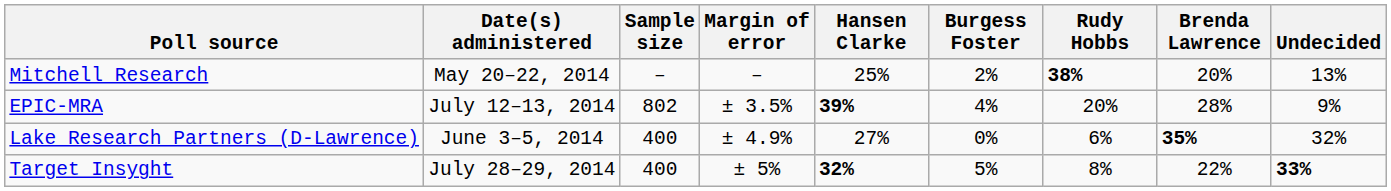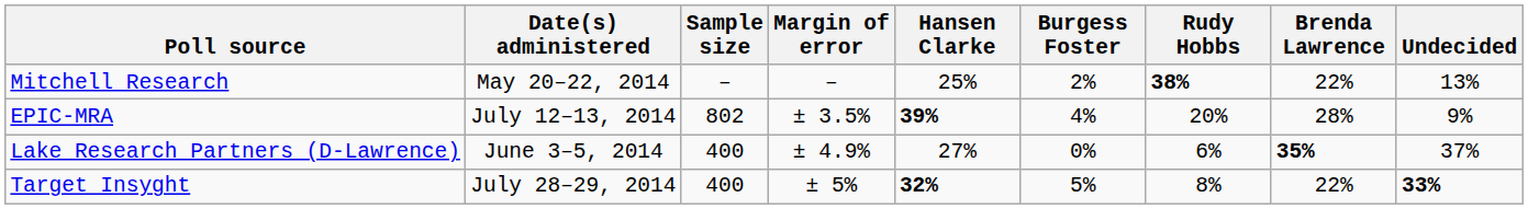 <table class="wikitable">
 <tr valign= bottom>
 <th>Poll source</th>
 <th>Date(s)<br>administered</th>
 <th>Sample<br>size</th>
 <th>Margin of<br>error</th>
 <th style="width:70px;">Hansen<br>Clarke</th>
 <th style="width:70px;">Burgess<br>Foster</th>
 <th style="width:70px;">Rudy<br>Hobbs</th>
 <th style="width:70px;">Brenda<br>Lawrence</th>
 <th style="width:40px;">Undecided</th>
 </tr>
 <tr>
 <td><a href='#'>Mitchell Research</a></td>
 <td align=center>May 20–22, 2014</td>
 <td align=center>–</td>
 <td align=center>–</td>
 <td align=center>25%</td>
 <td align=center>2%</td>
 <td><strong>38%</strong></td>
-<td align=center>20%</td>
+<td align=center>22%</td>
 <td align=center>13%</td>
 </tr>
 <tr>
 <td><a href='#'>EPIC-MRA</a></td>
 <td align=center>July 12–13, 2014</td>
 <td align=center>802</td>
 <td align=center>± 3.5%</td>
 <td><strong>39%</strong></td>
 <td align=center>4%</td>
 <td align=center>20%</td>
 <td align=center>28%</td>
 <td align=center>9%</td>
 </tr>
 <tr>
 <td><a href='#'>Lake Research Partners (D-Lawrence)</a></td>
 <td align=center>June 3–5, 2014</td>
 <td align=center>400</td>
 <td align=center>± 4.9%</td>
 <td align=center>27%</td>
 <td align=center>0%</td>
 <td align=center>6%</td>
 <td><strong>35%</strong></td>
-<td align=center>32%</td>
+<td align=center>37%</td>
 </tr>
 <tr>
 <td><a href='#'>Target Insyght</a></td>
 <td align=center>July 28–29, 2014</td>
 <td align=center>400</td>
 <td align=center>± 5%</td>
 <td><strong>32%</strong></td>
 <td align=center>5%</td>
 <td align=center>8%</td>
 <td align=center>22%</td>
 <td><strong>33%</strong></td>
 </tr>
 </table>
